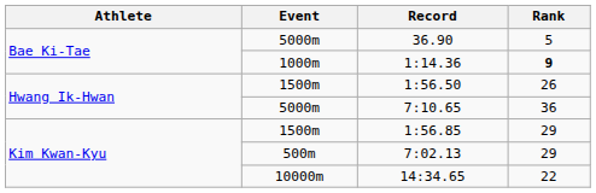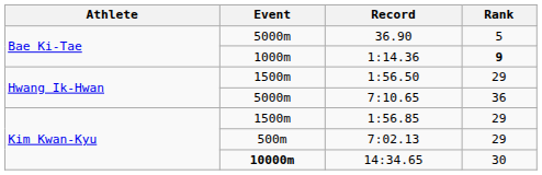 <table class=wikitable style="font-size:90%; text-align:center; width:40%">
 <tr>
 <th>Athlete</th>
 <th>Event</th>
 <th>Record</th>
 <th>Rank</th>
 </tr>
 <tr>
 <td rowspan=2 align=left><a href='#'>Bae Ki-Tae</a></td>
 <td>5000m</td>
 <td>36.90</td>
 <td>5</td>
 </tr>
 <tr>
 <td>1000m</td>
 <td>1:14.36</td>
 <td><strong>9</strong></td>
 </tr>
 <tr>
 <td rowspan=2 align=left><a href='#'>Hwang Ik-Hwan</a></td>
 <td>1500m</td>
 <td>1:56.50</td>
-<td>26</td>
+<td>29</td>
 </tr>
 <tr>
 <td>5000m</td>
 <td>7:10.65</td>
 <td>36</td>
 </tr>
 <tr>
 <td rowspan=3 align=left><a href='#'>Kim Kwan-Kyu</a></td>
 <td>1500m</td>
 <td>1:56.85</td>
 <td>29</td>
 </tr>
 <tr>
 <td>500m</td>
 <td>7:02.13</td>
 <td>29</td>
 </tr>
 <tr>
-<td>10000m</td>
+<td><strong>10000m</strong></td>
 <td>14:34.65</td>
-<td>22</td>
+<td>30</td>
 </tr>
 </table>
